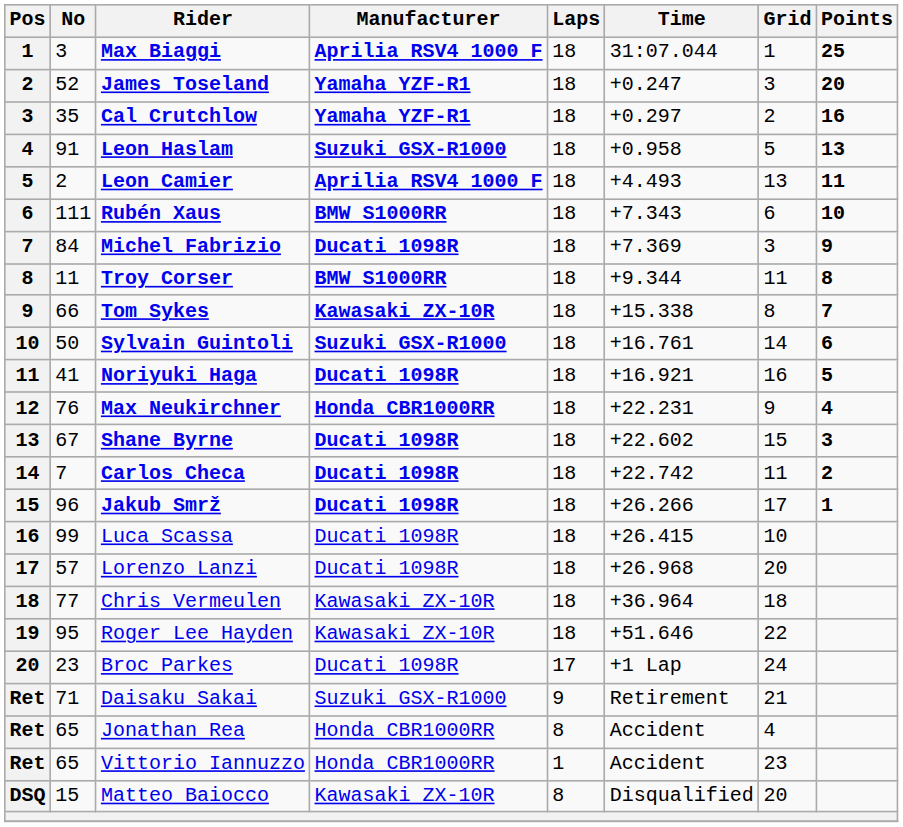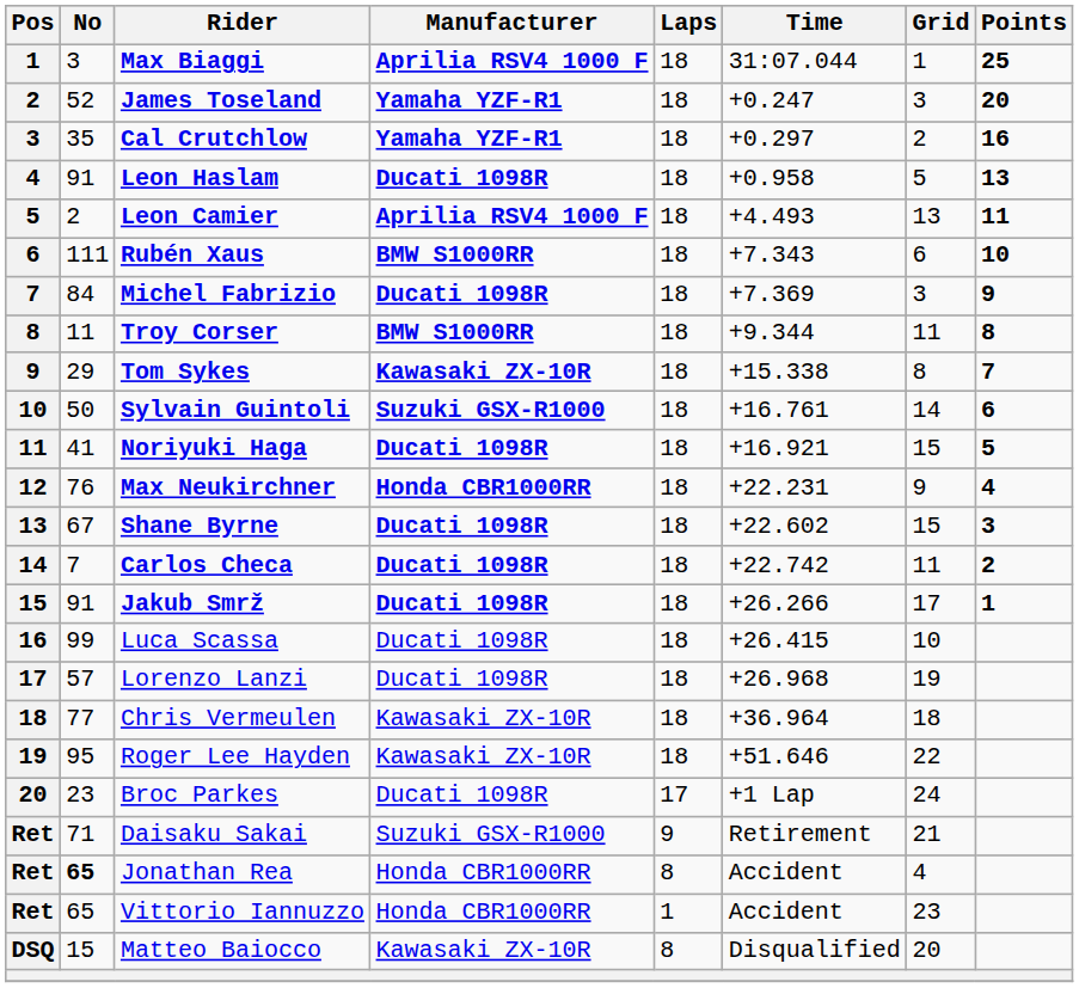 <table class="wikitable" style="font-size: 95%;">
 <tr>
 <th>Pos</th>
 <th>No</th>
 <th>Rider</th>
 <th>Manufacturer</th>
 <th>Laps</th>
 <th>Time</th>
 <th>Grid</th>
 <th>Points</th>
 </tr>
 <tr>
 <th>1</th>
 <td>3</td>
 <td> <strong><a href='#'>Max Biaggi</a></strong></td>
 <td><strong><a href='#'>Aprilia RSV4 1000 F</a></strong></td>
 <td>18</td>
 <td>31:07.044</td>
 <td>1</td>
 <td><strong>25</strong></td>
 </tr>
 <tr>
 <th>2</th>
 <td>52</td>
 <td> <strong><a href='#'>James Toseland</a></strong></td>
 <td><strong><a href='#'>Yamaha YZF-R1</a></strong></td>
 <td>18</td>
 <td>+0.247</td>
 <td>3</td>
 <td><strong>20</strong></td>
 </tr>
 <tr>
 <th>3</th>
 <td>35</td>
 <td> <strong><a href='#'>Cal Crutchlow</a></strong></td>
 <td><strong><a href='#'>Yamaha YZF-R1</a></strong></td>
 <td>18</td>
 <td>+0.297</td>
 <td>2</td>
 <td><strong>16</strong></td>
 </tr>
 <tr>
 <th>4</th>
 <td>91</td>
 <td> <strong><a href='#'>Leon Haslam</a></strong></td>
-<td><strong><a href='#'>Suzuki GSX-R1000</a></strong></td>
+<td><strong><a href='#'>Ducati 1098R</a></strong></td>
 <td>18</td>
 <td>+0.958</td>
 <td>5</td>
 <td><strong>13</strong></td>
 </tr>
 <tr>
 <th>5</th>
 <td>2</td>
 <td> <strong><a href='#'>Leon Camier</a></strong></td>
 <td><strong><a href='#'>Aprilia RSV4 1000 F</a></strong></td>
 <td>18</td>
 <td>+4.493</td>
 <td>13</td>
 <td><strong>11</strong></td>
 </tr>
 <tr>
 <th>6</th>
 <td>111</td>
 <td> <strong><a href='#'>Rubén Xaus</a></strong></td>
 <td><strong><a href='#'>BMW S1000RR</a></strong></td>
 <td>18</td>
 <td>+7.343</td>
 <td>6</td>
 <td><strong>10</strong></td>
 </tr>
 <tr>
 <th>7</th>
 <td>84</td>
 <td> <strong><a href='#'>Michel Fabrizio</a></strong></td>
 <td><strong><a href='#'>Ducati 1098R</a></strong></td>
 <td>18</td>
 <td>+7.369</td>
 <td>3</td>
 <td><strong>9</strong></td>
 </tr>
 <tr>
 <th>8</th>
 <td>11</td>
 <td> <strong><a href='#'>Troy Corser</a></strong></td>
 <td><strong><a href='#'>BMW S1000RR</a></strong></td>
 <td>18</td>
 <td>+9.344</td>
 <td>11</td>
 <td><strong>8</strong></td>
 </tr>
 <tr>
 <th>9</th>
-<td>66</td>
+<td>29</td>
 <td> <strong><a href='#'>Tom Sykes</a></strong></td>
 <td><strong><a href='#'>Kawasaki ZX-10R</a></strong></td>
 <td>18</td>
 <td>+15.338</td>
 <td>8</td>
 <td><strong>7</strong></td>
 </tr>
 <tr>
 <th>10</th>
 <td>50</td>
 <td> <strong><a href='#'>Sylvain Guintoli</a></strong></td>
 <td><strong><a href='#'>Suzuki GSX-R1000</a></strong></td>
 <td>18</td>
 <td>+16.761</td>
 <td>14</td>
 <td><strong>6</strong></td>
 </tr>
 <tr>
 <th>11</th>
 <td>41</td>
 <td> <strong><a href='#'>Noriyuki Haga</a></strong></td>
 <td><strong><a href='#'>Ducati 1098R</a></strong></td>
 <td>18</td>
 <td>+16.921</td>
-<td>16</td>
+<td>15</td>
 <td><strong>5</strong></td>
 </tr>
 <tr>
 <th>12</th>
 <td>76</td>
 <td> <strong><a href='#'>Max Neukirchner</a></strong></td>
 <td><strong><a href='#'>Honda CBR1000RR</a></strong></td>
 <td>18</td>
 <td>+22.231</td>
 <td>9</td>
 <td><strong>4</strong></td>
 </tr>
 <tr>
 <th>13</th>
 <td>67</td>
 <td> <strong><a href='#'>Shane Byrne</a></strong></td>
 <td><strong><a href='#'>Ducati 1098R</a></strong></td>
 <td>18</td>
 <td>+22.602</td>
 <td>15</td>
 <td><strong>3</strong></td>
 </tr>
 <tr>
 <th>14</th>
 <td>7</td>
 <td> <strong><a href='#'>Carlos Checa</a></strong></td>
 <td><strong><a href='#'>Ducati 1098R</a></strong></td>
 <td>18</td>
 <td>+22.742</td>
 <td>11</td>
 <td><strong>2</strong></td>
 </tr>
 <tr>
 <th>15</th>
-<td>96</td>
+<td>91</td>
 <td> <strong><a href='#'>Jakub Smrž</a></strong></td>
 <td><strong><a href='#'>Ducati 1098R</a></strong></td>
 <td>18</td>
 <td>+26.266</td>
 <td>17</td>
 <td><strong>1</strong></td>
 </tr>
 <tr>
 <th>16</th>
 <td>99</td>
 <td> <a href='#'>Luca Scassa</a></td>
 <td><a href='#'>Ducati 1098R</a></td>
 <td>18</td>
 <td>+26.415</td>
 <td>10</td>
 <td></td>
 </tr>
 <tr>
 <th>17</th>
 <td>57</td>
 <td> <a href='#'>Lorenzo Lanzi</a></td>
 <td><a href='#'>Ducati 1098R</a></td>
 <td>18</td>
 <td>+26.968</td>
-<td>20</td>
+<td>19</td>
 <td></td>
 </tr>
 <tr>
 <th>18</th>
 <td>77</td>
 <td> <a href='#'>Chris Vermeulen</a></td>
 <td><a href='#'>Kawasaki ZX-10R</a></td>
 <td>18</td>
 <td>+36.964</td>
 <td>18</td>
 <td></td>
 </tr>
 <tr>
 <th>19</th>
 <td>95</td>
 <td> <a href='#'>Roger Lee Hayden</a></td>
 <td><a href='#'>Kawasaki ZX-10R</a></td>
 <td>18</td>
 <td>+51.646</td>
 <td>22</td>
 <td></td>
 </tr>
 <tr>
 <th>20</th>
 <td>23</td>
 <td> <a href='#'>Broc Parkes</a></td>
 <td><a href='#'>Ducati 1098R</a></td>
 <td>17</td>
 <td>+1 Lap</td>
 <td>24</td>
 <td></td>
 </tr>
 <tr>
 <th>Ret</th>
 <td>71</td>
 <td> <a href='#'>Daisaku Sakai</a></td>
 <td><a href='#'>Suzuki GSX-R1000</a></td>
 <td>9</td>
 <td>Retirement</td>
 <td>21</td>
 <td></td>
 </tr>
 <tr>
 <th>Ret</th>
-<td>65</td>
+<td><strong>65</strong></td>
 <td> <a href='#'>Jonathan Rea</a></td>
 <td><a href='#'>Honda CBR1000RR</a></td>
 <td>8</td>
 <td>Accident</td>
 <td>4</td>
 <td></td>
 </tr>
 <tr>
 <th>Ret</th>
 <td>65</td>
 <td> <a href='#'>Vittorio Iannuzzo</a></td>
 <td><a href='#'>Honda CBR1000RR</a></td>
 <td>1</td>
 <td>Accident</td>
 <td>23</td>
 <td></td>
 </tr>
 <tr>
 <th>DSQ</th>
 <td>15</td>
 <td> <a href='#'>Matteo Baiocco</a></td>
 <td><a href='#'>Kawasaki ZX-10R</a></td>
 <td>8</td>
 <td>Disqualified</td>
 <td>20</td>
 <td></td>
 </tr>
 <tr>
 <th colspan=8></th>
 </tr>
 <tr>
 </tr>
 </table>
